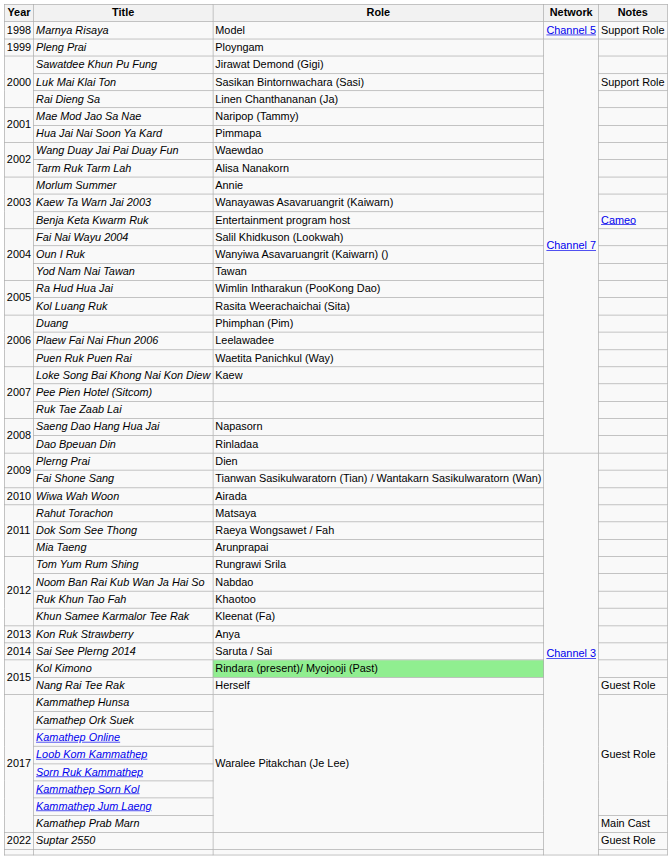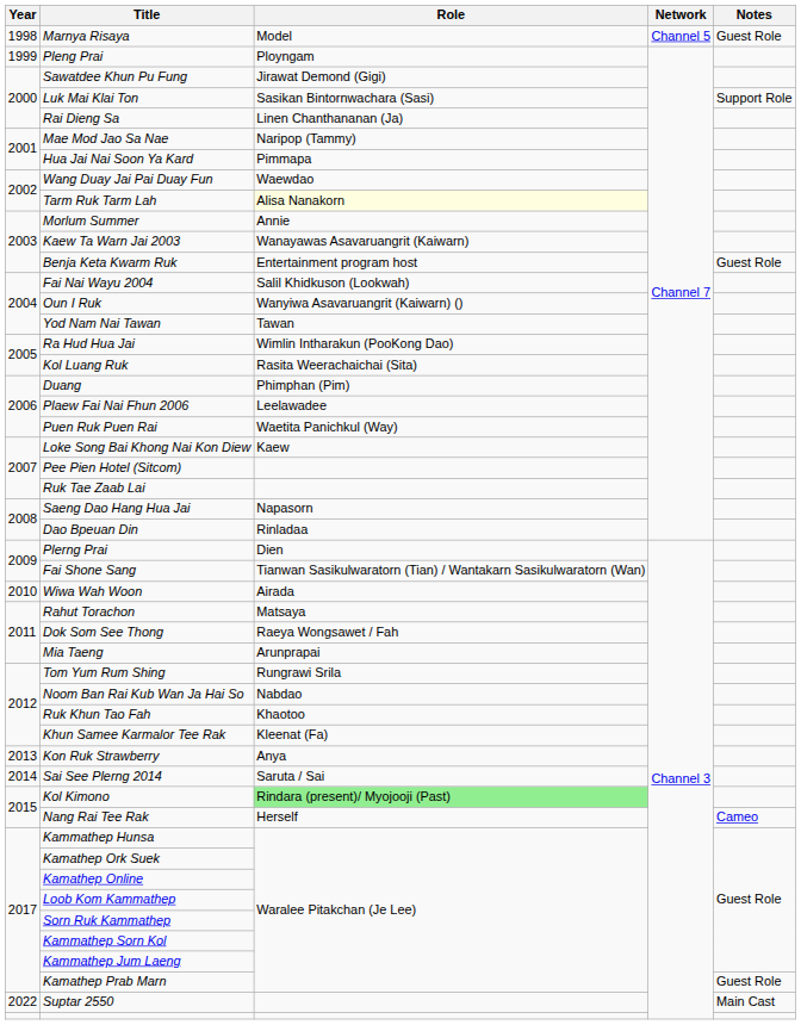 <table class="wikitable sortable">
 <tr>
 <th>Year</th>
 <th>Title</th>
 <th>Role</th>
 <th>Network</th>
 <th class="unsortable">Notes</th>
 </tr>
 <tr>
 <td rowspan= 1>1998</td>
 <td><em>Marnya Risaya</em></td>
 <td>Model</td>
 <td><a href='#'>Channel 5</a></td>
-<td>Support Role</td>
+<td>Guest Role</td>
 </tr>
 <tr>
 <td rowspan=1>1999</td>
 <td><em>Pleng Prai </em></td>
 <td>Ployngam</td>
 <td rowspan="24"><a href='#'>Channel 7</a></td>
 <td></td>
 </tr>
 <tr>
 <td rowspan=3>2000</td>
 <td><em> Sawatdee Khun Pu Fung</em></td>
 <td>Jirawat Demond (Gigi)</td>
 <td></td>
 </tr>
 <tr>
 <td><em>Luk Mai Klai Ton</em></td>
 <td>Sasikan Bintornwachara (Sasi)</td>
 <td>Support Role</td>
 </tr>
 <tr>
 <td><em>Rai Dieng Sa</em></td>
 <td>Linen Chanthananan (Ja)</td>
 <td></td>
 </tr>
 <tr>
 <td rowspan=2>2001</td>
 <td><em>Mae Mod Jao Sa Nae</em></td>
 <td>Naripop (Tammy)</td>
 <td></td>
 </tr>
 <tr>
 <td><em>Hua Jai Nai Soon Ya Kard</em></td>
 <td>Pimmapa</td>
 <td></td>
 </tr>
 <tr>
 <td rowspan=2>2002</td>
 <td><em> Wang Duay Jai Pai Duay Fun</em></td>
 <td>Waewdao</td>
 <td></td>
 </tr>
 <tr>
 <td><em>Tarm Ruk Tarm Lah</em></td>
-<td>Alisa Nanakorn</td>
+<td style="background: lightyellow;">Alisa Nanakorn</td>
 <td></td>
 </tr>
 <tr>
 <td rowspan=3>2003</td>
 <td><em> Morlum Summer</em></td>
 <td>Annie</td>
 <td></td>
 </tr>
 <tr>
 <td><em> Kaew Ta Warn Jai 2003 </em></td>
 <td>Wanayawas Asavaruangrit (Kaiwarn)</td>
 <td></td>
 </tr>
 <tr>
 <td><em> Benja Keta Kwarm Ruk </em></td>
 <td>Entertainment program host</td>
-<td><a href='#'>Cameo</a></td>
+<td>Guest Role</td>
 </tr>
 <tr>
 <td rowspan=3>2004</td>
 <td><em>Fai Nai Wayu 2004 </em></td>
 <td>Salil Khidkuson (Lookwah)</td>
 <td></td>
 </tr>
 <tr>
 <td><em> Oun I Ruk </em></td>
 <td>Wanyiwa Asavaruangrit (Kaiwarn) ()</td>
 <td></td>
 </tr>
 <tr>
 <td><em> Yod Nam Nai Tawan</em></td>
 <td>Tawan</td>
 <td></td>
 </tr>
 <tr>
 <td rowspan=2>2005</td>
 <td><em> Ra Hud Hua Jai</em></td>
 <td>Wimlin Intharakun (PooKong Dao)</td>
 <td></td>
 </tr>
 <tr>
 <td><em>Kol Luang Ruk </em></td>
 <td>Rasita Weerachaichai (Sita)</td>
 <td></td>
 </tr>
 <tr>
 <td rowspan=3>2006</td>
 <td><em> Duang</em></td>
 <td>Phimphan (Pim)</td>
 <td></td>
 </tr>
 <tr>
 <td><em>Plaew Fai Nai Fhun 2006</em></td>
 <td>Leelawadee</td>
 <td></td>
 </tr>
 <tr>
 <td><em>Puen Ruk Puen Rai</em></td>
 <td>Waetita Panichkul (Way)</td>
 <td></td>
 </tr>
 <tr>
 <td rowspan=3>2007</td>
 <td><em> Loke Song Bai Khong Nai Kon Diew</em></td>
 <td>Kaew</td>
 <td></td>
 </tr>
 <tr>
 <td><em>Pee Pien Hotel (Sitcom) </em></td>
 <td></td>
 <td></td>
 </tr>
 <tr>
 <td><em> Ruk Tae Zaab Lai </em></td>
 <td></td>
 <td></td>
 </tr>
 <tr>
 <td rowspan=2>2008</td>
 <td><em>Saeng Dao Hang Hua Jai </em></td>
 <td>Napasorn</td>
 <td></td>
 </tr>
 <tr>
 <td><em> Dao Bpeuan Din</em></td>
 <td>Rinladaa</td>
 <td></td>
 </tr>
 <tr>
 <td rowspan=2>2009</td>
 <td><em>Plerng Prai </em></td>
 <td>Dien</td>
 <td rowspan=24><a href='#'>Channel 3</a></td>
 <td></td>
 </tr>
 <tr>
 <td><em>Fai Shone Sang </em></td>
 <td>Tianwan Sasikulwaratorn (Tian) / Wantakarn Sasikulwaratorn (Wan)</td>
 <td></td>
 </tr>
 <tr>
 <td rowspan=1>2010</td>
 <td><em>Wiwa Wah Woon  </em></td>
 <td>Airada</td>
 <td></td>
 </tr>
 <tr>
 <td rowspan=3>2011</td>
 <td><em> Rahut Torachon </em></td>
 <td>Matsaya</td>
 <td></td>
 </tr>
 <tr>
 <td><em> Dok Som See Thong </em></td>
 <td>Raeya Wongsawet / Fah</td>
 <td></td>
 </tr>
 <tr>
 <td><em> Mia Taeng </em></td>
 <td>Arunprapai</td>
 <td></td>
 </tr>
 <tr>
 <td rowspan=4>2012</td>
 <td><em>Tom Yum Rum Shing </em></td>
 <td>Rungrawi Srila</td>
 <td></td>
 </tr>
 <tr>
 <td><em>Noom Ban Rai Kub Wan Ja Hai So </em></td>
 <td>Nabdao</td>
 <td></td>
 </tr>
 <tr>
 <td><em>Ruk Khun Tao Fah </em></td>
 <td>Khaotoo</td>
 <td></td>
 </tr>
 <tr>
 <td><em> Khun Samee Karmalor Tee Rak</em></td>
 <td>Kleenat  (Fa)</td>
 <td></td>
 </tr>
 <tr>
 <td rowspan=1>2013</td>
 <td><em> Kon Ruk Strawberry </em></td>
 <td>Anya</td>
 <td></td>
 </tr>
 <tr>
 <td rowspan=1>2014</td>
 <td><em> Sai See Plerng 2014  </em></td>
 <td>Saruta / Sai</td>
 <td></td>
 </tr>
 <tr>
 <td rowspan=2>2015</td>
 <td><em>Kol Kimono </em></td>
 <td style="background: lightgreen;">Rindara (present)/ Myojooji (Past)</td>
 <td></td>
 </tr>
 <tr>
 <td><em>Nang Rai Tee Rak </em></td>
 <td>Herself</td>
-<td>Guest Role</td>
+<td><a href='#'>Cameo</a></td>
 </tr>
 <tr>
 <td rowspan=8>2017</td>
 <td><em>Kammathep Hunsa</em></td>
 <td rowspan=8>Waralee Pitakchan (Je Lee)</td>
 <td rowspan=7>Guest Role</td>
 </tr>
 <tr>
 <td><em>Kamathep Ork Suek</em></td>
 </tr>
 <tr>
 <td><em><a href='#'>Kamathep Online</a></em></td>
 </tr>
 <tr>
 <td><em><a href='#'>Loob Kom Kammathep</a></em></td>
 </tr>
 <tr>
 <td><em><a href='#'>Sorn Ruk Kammathep</a></em></td>
 </tr>
 <tr>
 <td><em><a href='#'>Kammathep Sorn Kol</a></em></td>
 </tr>
 <tr>
 <td><em><a href='#'>Kammathep Jum Laeng</a></em></td>
 </tr>
 <tr>
 <td><em>Kamathep Prab Marn</em></td>
-<td>Main Cast</td>
+<td>Guest Role</td>
 </tr>
 <tr>
 <td>2022</td>
 <td><em>Suptar 2550</em></td>
 <td></td>
-<td>Guest Role</td>
+<td>Main Cast</td>
 </tr>
 <tr>
 <td></td>
 <td><em> </em></td>
 <td></td>
 <td></td>
 </tr>
 </table>
